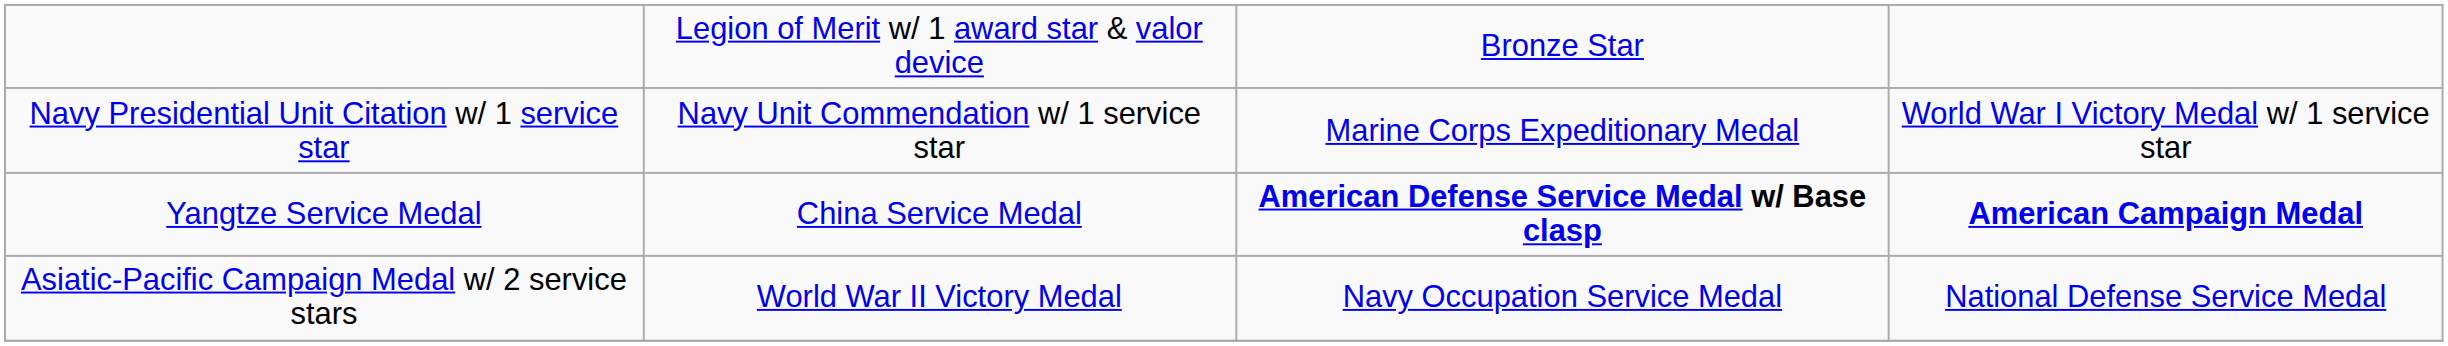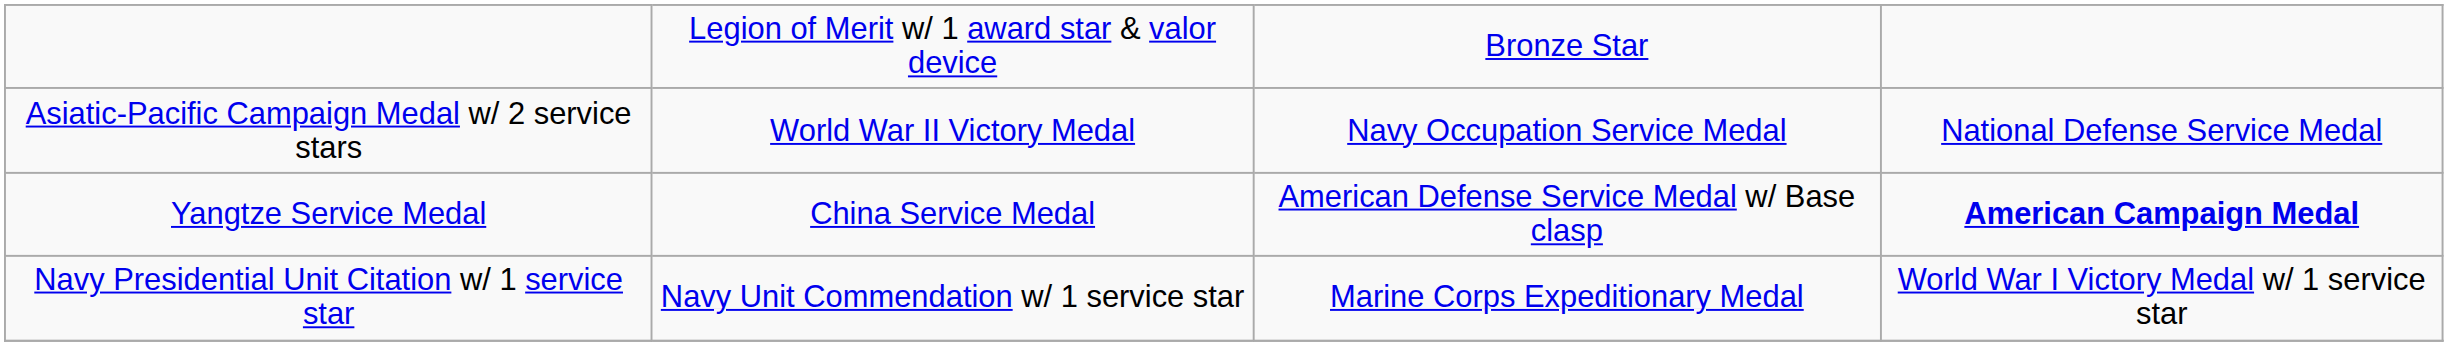 <table class="wikitable" style="margin:1em auto; text-align:center;">
 <tr>
 <td></td>
 <td><a href='#'>Legion of Merit</a> w/ 1 <a href='#'>award star</a> & <a href='#'>valor device</a></td>
 <td><a href='#'>Bronze Star</a></td>
 <td></td>
 </tr>
 <tr>
+<td><a href='#'>Asiatic-Pacific Campaign Medal</a> w/ 2 service stars</td>
+<td><a href='#'>World War II Victory Medal</a></td>
+<td><a href='#'>Navy Occupation Service Medal</a></td>
+<td><a href='#'>National Defense Service Medal</a></td>
+</tr>
+<tr>
+<td><a href='#'>Yangtze Service Medal</a></td>
+<td><a href='#'>China Service Medal</a></td>
+<td><a href='#'>American Defense Service Medal</a> w/ Base <a href='#'>clasp</a></td>
+<td><strong><a href='#'>American Campaign Medal</a></strong></td>
+</tr>
+<tr>
 <td><a href='#'>Navy Presidential Unit Citation</a> w/ 1 <a href='#'>service star</a></td>
 <td><a href='#'>Navy Unit Commendation</a> w/ 1 service star</td>
 <td><a href='#'>Marine Corps Expeditionary Medal</a></td>
 <td><a href='#'>World War I Victory Medal</a> w/ 1 service star</td>
 </tr>
 <tr>
-<td><a href='#'>Yangtze Service Medal</a></td>
-<td><a href='#'>China Service Medal</a></td>
-<td><strong><a href='#'>American Defense Service Medal</a> w/ Base <a href='#'>clasp</a></strong></td>
-<td><strong><a href='#'>American Campaign Medal</a></strong></td>
-</tr>
-<tr>
-<td><a href='#'>Asiatic-Pacific Campaign Medal</a> w/ 2 service stars</td>
-<td><a href='#'>World War II Victory Medal</a></td>
-<td><a href='#'>Navy Occupation Service Medal</a></td>
-<td><a href='#'>National Defense Service Medal</a></td>
-</tr>
-<tr>
 </tr>
 </table>
